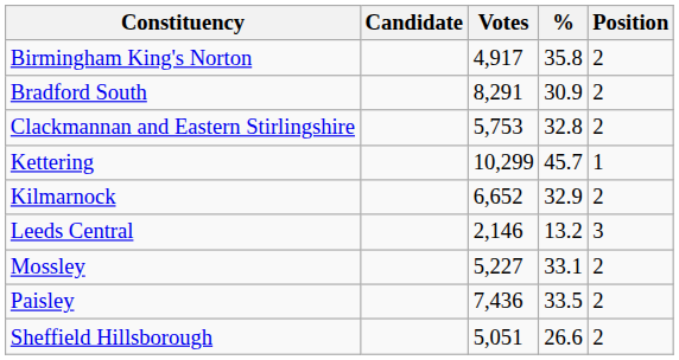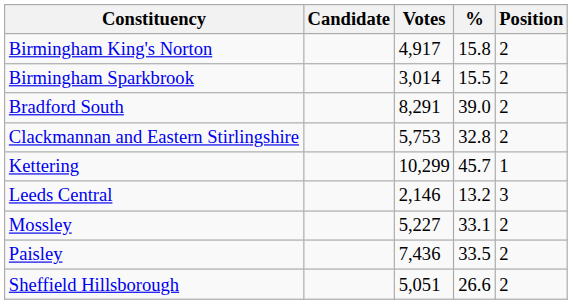 <table class="wikitable sortable">
 <tr>
 <th>Constituency</th>
 <th>Candidate</th>
 <th>Votes</th>
 <th>%</th>
 <th>Position</th>
 </tr>
 <tr>
 <td><a href='#'>Birmingham King's Norton</a></td>
 <td></td>
 <td>4,917</td>
-<td>35.8</td>
+<td>15.8</td>
+<td>2</td>
+</tr>
+<tr>
+<td><a href='#'>Birmingham Sparkbrook</a></td>
+<td></td>
+<td>3,014</td>
+<td>15.5</td>
 <td>2</td>
 </tr>
 <tr>
 <td><a href='#'>Bradford South</a></td>
 <td></td>
 <td>8,291</td>
-<td>30.9</td>
+<td>39.0</td>
 <td>2</td>
 </tr>
 <tr>
 <td><a href='#'>Clackmannan and Eastern Stirlingshire</a></td>
 <td></td>
 <td>5,753</td>
 <td>32.8</td>
 <td>2</td>
 </tr>
 <tr>
 <td><a href='#'>Kettering</a></td>
 <td></td>
 <td>10,299</td>
 <td>45.7</td>
 <td>1</td>
-</tr>
-<tr>
-<td><a href='#'>Kilmarnock</a></td>
-<td></td>
-<td>6,652</td>
-<td>32.9</td>
-<td>2</td>
 </tr>
 <tr>
 <td><a href='#'>Leeds Central</a></td>
 <td></td>
 <td>2,146</td>
 <td>13.2</td>
 <td>3</td>
 </tr>
 <tr>
 <td><a href='#'>Mossley</a></td>
 <td></td>
 <td>5,227</td>
 <td>33.1</td>
 <td>2</td>
 </tr>
 <tr>
 <td><a href='#'>Paisley</a></td>
 <td></td>
 <td>7,436</td>
 <td>33.5</td>
 <td>2</td>
 </tr>
 <tr>
 <td><a href='#'>Sheffield Hillsborough</a></td>
 <td></td>
 <td>5,051</td>
 <td>26.6</td>
 <td>2</td>
 </tr>
 </table>
